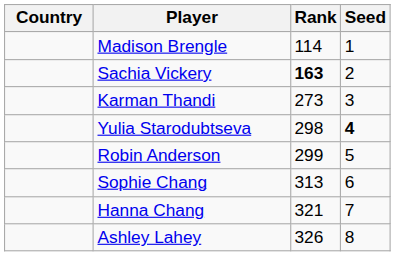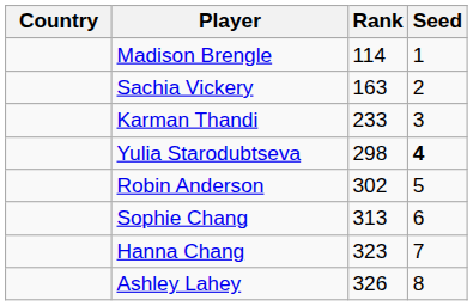 <table class="wikitable">
 <tr>
 <th width="75">Country</th>
 <th width="175">Player</th>
 <th>Rank</th>
 <th>Seed</th>
 </tr>
 <tr>
 <td></td>
 <td><a href='#'>Madison Brengle</a></td>
 <td>114</td>
 <td>1</td>
 </tr>
 <tr>
 <td></td>
 <td><a href='#'>Sachia Vickery</a></td>
-<td><strong>163</strong></td>
+<td>163</td>
 <td>2</td>
 </tr>
 <tr>
 <td></td>
 <td><a href='#'>Karman Thandi</a></td>
-<td>273</td>
+<td>233</td>
 <td>3</td>
 </tr>
 <tr>
 <td></td>
 <td><a href='#'>Yulia Starodubtseva</a></td>
 <td>298</td>
 <td><strong>4</strong></td>
 </tr>
 <tr>
 <td></td>
 <td><a href='#'>Robin Anderson</a></td>
-<td>299</td>
+<td>302</td>
 <td>5</td>
 </tr>
 <tr>
 <td></td>
 <td><a href='#'>Sophie Chang</a></td>
 <td>313</td>
 <td>6</td>
 </tr>
 <tr>
 <td></td>
 <td><a href='#'>Hanna Chang</a></td>
-<td>321</td>
+<td>323</td>
 <td>7</td>
 </tr>
 <tr>
 <td></td>
 <td><a href='#'>Ashley Lahey</a></td>
 <td>326</td>
 <td>8</td>
 </tr>
 </table>
